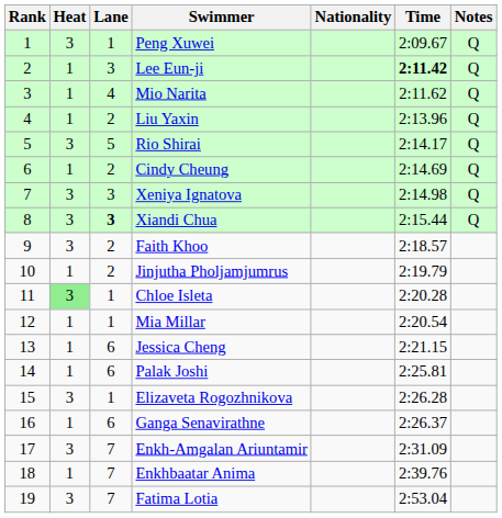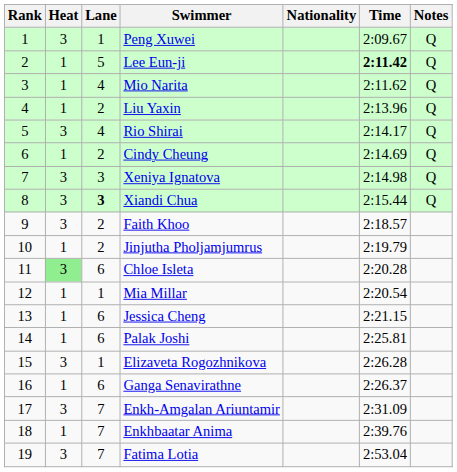 <table class="wikitable" style="text-align:center">
 <tr>
 <th>Rank</th>
 <th>Heat</th>
 <th>Lane</th>
 <th>Swimmer</th>
 <th>Nationality</th>
 <th>Time</th>
 <th>Notes</th>
 </tr>
 <tr bgcolor=#ccffcc>
 <td>1</td>
 <td>3</td>
 <td>1</td>
 <td align=left><a href='#'>Peng Xuwei</a></td>
 <td align=left></td>
 <td>2:09.67</td>
 <td>Q</td>
 </tr>
 <tr bgcolor=#ccffcc>
 <td>2</td>
 <td>1</td>
-<td>3</td>
+<td>5</td>
 <td align=left><a href='#'>Lee Eun-ji</a></td>
 <td align=left></td>
 <td><strong>2:11.42</strong></td>
 <td>Q</td>
 </tr>
 <tr bgcolor=#ccffcc>
 <td>3</td>
 <td>1</td>
 <td>4</td>
 <td align=left><a href='#'>Mio Narita</a></td>
 <td align=left></td>
 <td>2:11.62</td>
 <td>Q</td>
 </tr>
 <tr bgcolor=#ccffcc>
 <td>4</td>
 <td>1</td>
 <td>2</td>
 <td align=left><a href='#'>Liu Yaxin</a></td>
 <td align=left></td>
 <td>2:13.96</td>
 <td>Q</td>
 </tr>
 <tr bgcolor=#ccffcc>
 <td>5</td>
 <td>3</td>
-<td>5</td>
+<td>4</td>
 <td align=left><a href='#'>Rio Shirai</a></td>
 <td align=left></td>
 <td>2:14.17</td>
 <td>Q</td>
 </tr>
 <tr bgcolor=#ccffcc>
 <td>6</td>
 <td>1</td>
 <td>2</td>
 <td align=left><a href='#'>Cindy Cheung</a></td>
 <td align=left></td>
 <td>2:14.69</td>
 <td>Q</td>
 </tr>
 <tr bgcolor=#ccffcc>
 <td>7</td>
 <td>3</td>
 <td>3</td>
 <td align=left><a href='#'>Xeniya Ignatova</a></td>
 <td align=left></td>
 <td>2:14.98</td>
 <td>Q</td>
 </tr>
 <tr bgcolor=#ccffcc>
 <td>8</td>
 <td>3</td>
 <td><strong>3</strong></td>
 <td align=left><a href='#'>Xiandi Chua</a></td>
 <td align=left></td>
 <td>2:15.44</td>
 <td>Q</td>
 </tr>
 <tr>
 <td>9</td>
 <td>3</td>
 <td>2</td>
 <td align=left><a href='#'>Faith Khoo</a></td>
 <td align=left></td>
 <td>2:18.57</td>
 <td></td>
 </tr>
 <tr>
 <td>10</td>
 <td>1</td>
 <td>2</td>
 <td align=left><a href='#'>Jinjutha Pholjamjumrus</a></td>
 <td align=left></td>
 <td>2:19.79</td>
 <td></td>
 </tr>
 <tr>
 <td>11</td>
 <td style="background: lightgreen;">3</td>
-<td>1</td>
+<td>6</td>
 <td align=left><a href='#'>Chloe Isleta</a></td>
 <td align=left></td>
 <td>2:20.28</td>
 <td></td>
 </tr>
 <tr>
 <td>12</td>
 <td>1</td>
 <td>1</td>
 <td align=left><a href='#'>Mia Millar</a></td>
 <td align=left></td>
 <td>2:20.54</td>
 <td></td>
 </tr>
 <tr>
 <td>13</td>
 <td>1</td>
 <td>6</td>
 <td align=left><a href='#'>Jessica Cheng</a></td>
 <td align=left></td>
 <td>2:21.15</td>
 <td></td>
 </tr>
 <tr>
 <td>14</td>
 <td>1</td>
 <td>6</td>
 <td align=left><a href='#'>Palak Joshi</a></td>
 <td align=left></td>
 <td>2:25.81</td>
 <td></td>
 </tr>
 <tr>
 <td>15</td>
 <td>3</td>
 <td>1</td>
 <td align=left><a href='#'>Elizaveta Rogozhnikova</a></td>
 <td align=left></td>
 <td>2:26.28</td>
 <td></td>
 </tr>
 <tr>
 <td>16</td>
 <td>1</td>
 <td>6</td>
 <td align=left><a href='#'>Ganga Senavirathne</a></td>
 <td align=left></td>
 <td>2:26.37</td>
 <td></td>
 </tr>
 <tr>
 <td>17</td>
 <td>3</td>
 <td>7</td>
 <td align=left><a href='#'>Enkh-Amgalan Ariuntamir</a></td>
 <td align=left></td>
 <td>2:31.09</td>
 <td></td>
 </tr>
 <tr>
 <td>18</td>
 <td>1</td>
 <td>7</td>
 <td align=left><a href='#'>Enkhbaatar Anima</a></td>
 <td align=left></td>
 <td>2:39.76</td>
 <td></td>
 </tr>
 <tr>
 <td>19</td>
 <td>3</td>
 <td>7</td>
 <td align=left><a href='#'>Fatima Lotia</a></td>
 <td align=left></td>
 <td>2:53.04</td>
 <td></td>
 </tr>
 </table>
